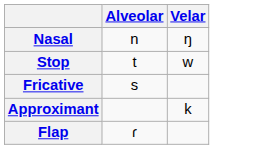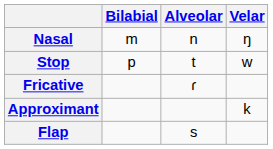 <table class="wikitable" style="text-align:center">
 <tr>
 <th></th>
+<th><a href='#'>Bilabial</a></th>
 <th><a href='#'>Alveolar</a></th>
 <th><a href='#'>Velar</a></th>
 </tr>
 <tr>
 <th><a href='#'>Nasal</a></th>
+<td>m</td>
 <td>n</td>
 <td>ŋ</td>
 </tr>
 <tr>
 <th><a href='#'>Stop</a></th>
+<td>p</td>
 <td>t</td>
 <td>w</td>
 </tr>
 <tr>
 <th><a href='#'>Fricative</a></th>
-<td>s</td>
+<td></td>
+<td>ɾ</td>
 <td></td>
 </tr>
 <tr>
 <th><a href='#'>Approximant</a></th>
 <td></td>
+<td></td>
 <td>k</td>
 </tr>
 <tr>
 <th><a href='#'>Flap</a></th>
-<td>ɾ</td>
+<td></td>
+<td>s</td>
 <td></td>
 </tr>
 </table>
